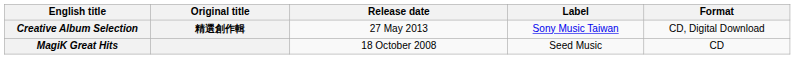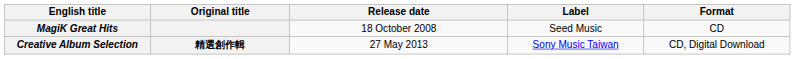 <table class="wikitable plainrowheaders" style="text-align:center;">
 <tr>
 <th width="5%">English title</th>
 <th width="5%">Original title</th>
 <th width="8%">Release date</th>
 <th width="5%">Label</th>
 <th width="5%">Format</th>
 </tr>
 <tr>
+<th><em>MagiK Great Hits</em></th>
+<th></th>
+<td>18 October 2008</td>
+<td>Seed Music</td>
+<td>CD</td>
+</tr>
+<tr>
 <th><em>Creative Album Selection</em></th>
 <th>精選創作輯</th>
 <td>27 May 2013</td>
 <td><a href='#'>Sony Music Taiwan</a></td>
 <td>CD, Digital Download</td>
 </tr>
-<tr>
-<th><em>MagiK Great Hits</em></th>
-<th></th>
-<td>18 October 2008</td>
-<td>Seed Music</td>
-<td>CD</td>
-</tr>
 </table>
